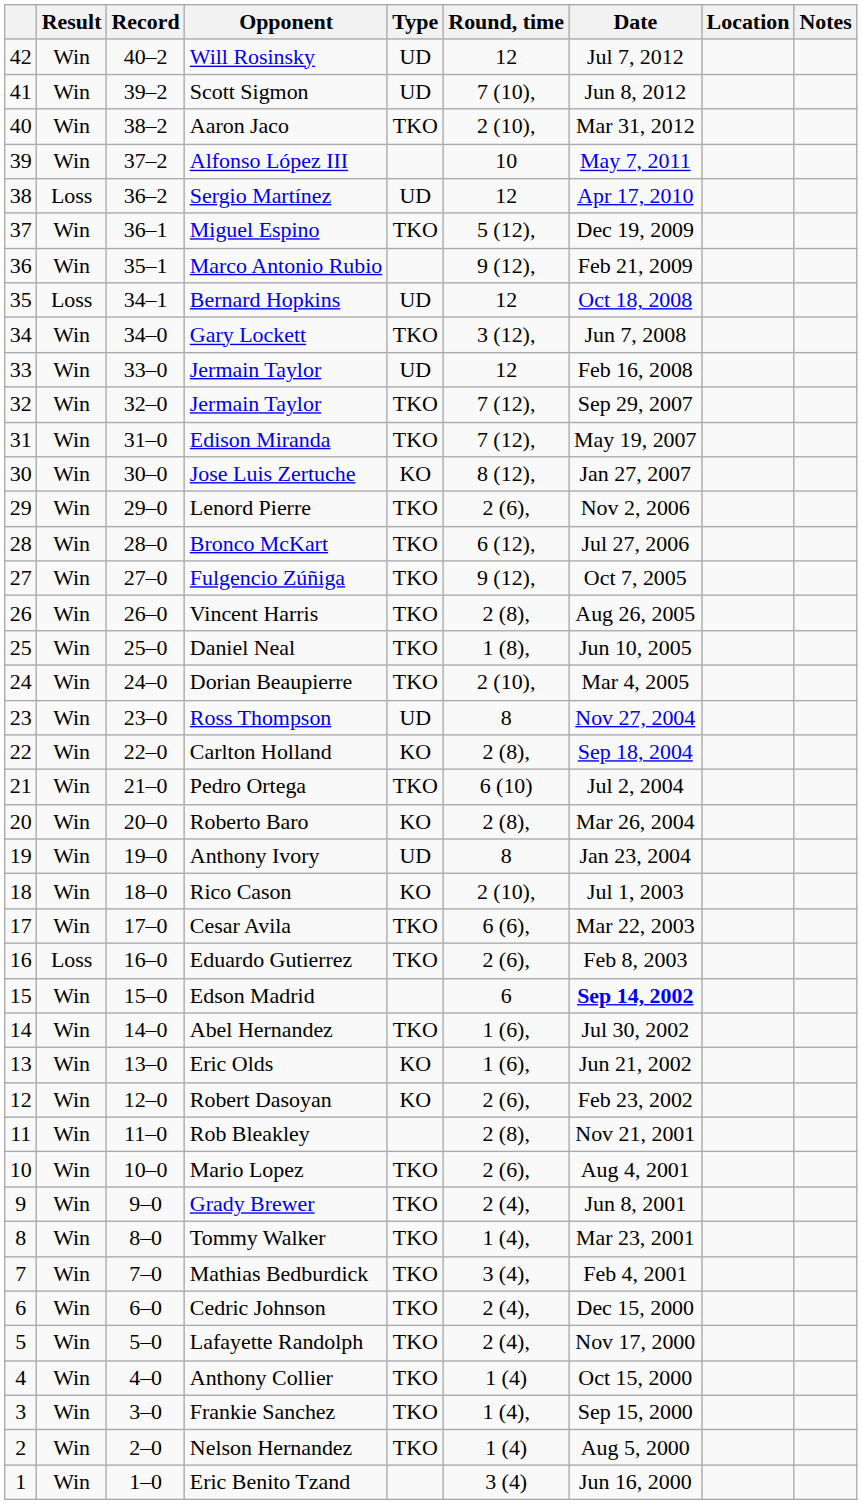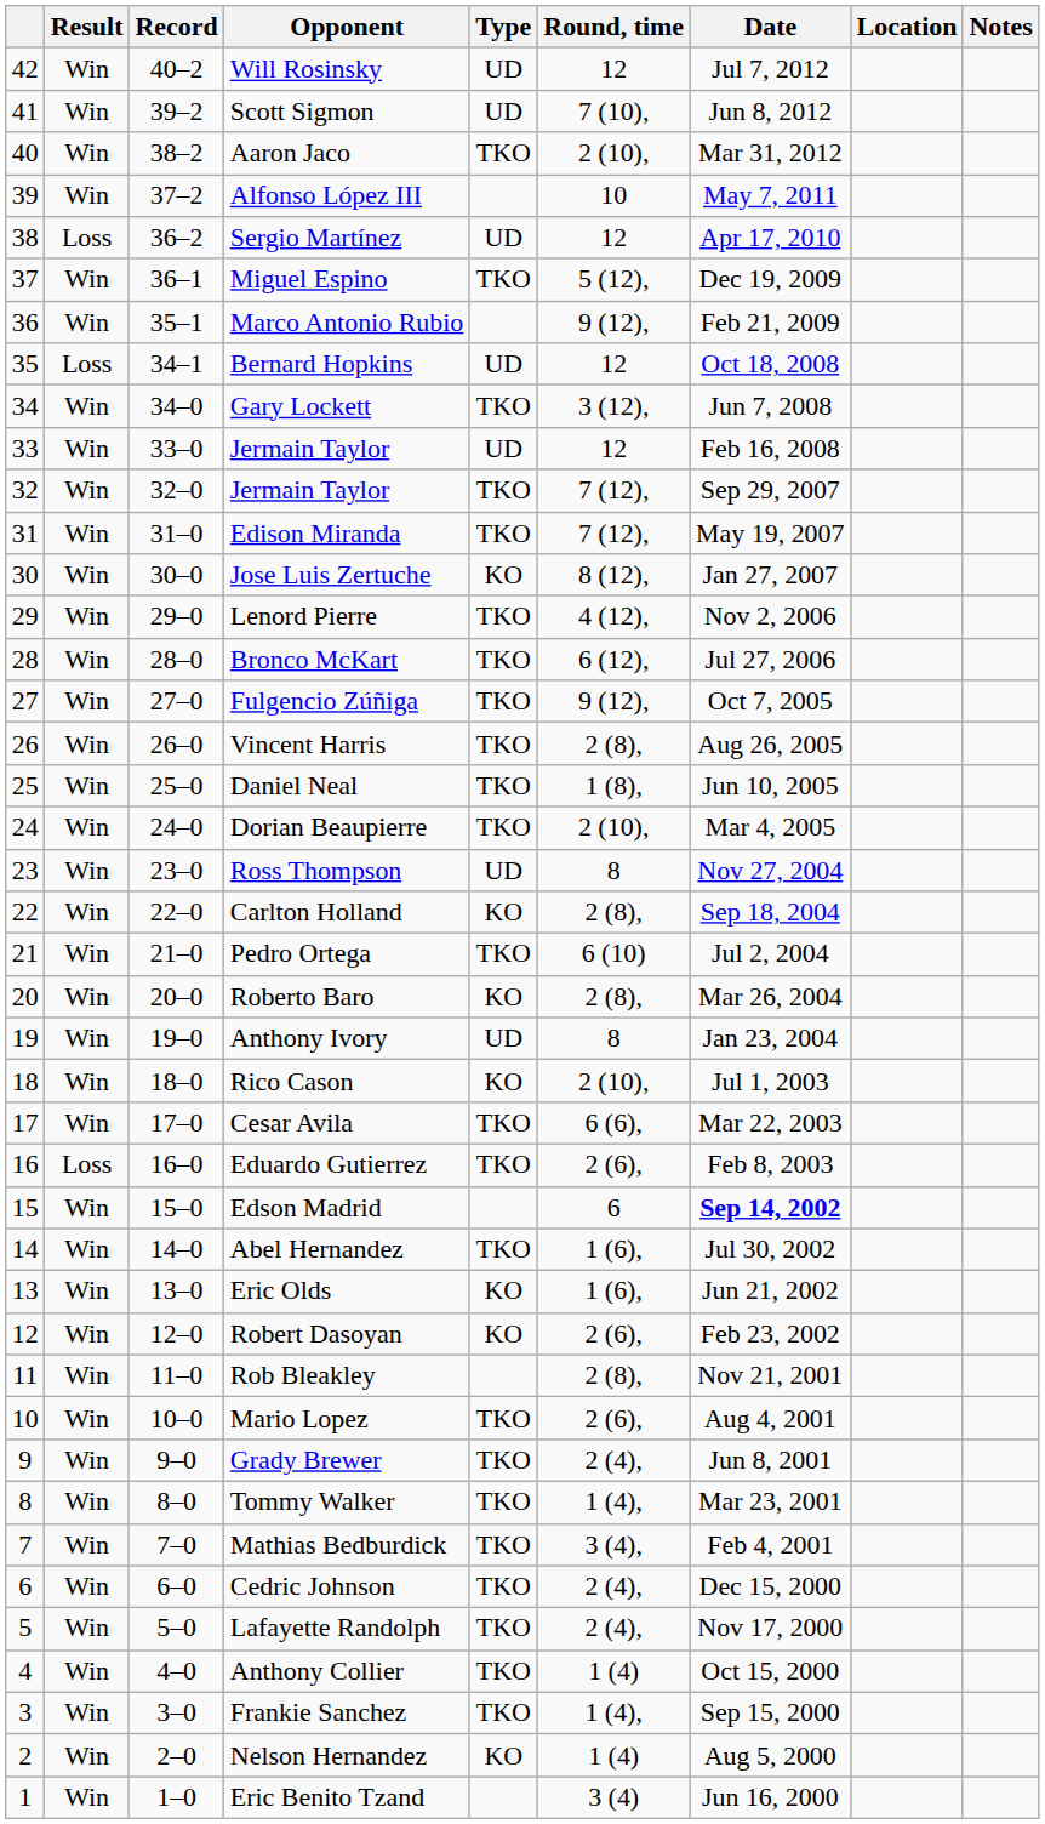 <table class="wikitable" style="text-align:center">
 <tr>
 <th></th>
 <th>Result</th>
 <th>Record</th>
 <th>Opponent</th>
 <th>Type</th>
 <th>Round, time</th>
 <th>Date</th>
 <th>Location</th>
 <th>Notes</th>
 </tr>
 <tr>
 <td>42</td>
 <td>Win</td>
 <td>40–2</td>
 <td style="text-align:left;"><a href='#'>Will Rosinsky</a></td>
 <td>UD</td>
 <td>12</td>
 <td>Jul 7, 2012</td>
 <td style="text-align:left;"></td>
 <td></td>
 </tr>
 <tr>
 <td>41</td>
 <td>Win</td>
 <td>39–2</td>
 <td style="text-align:left;">Scott Sigmon</td>
 <td>UD</td>
 <td>7 (10), </td>
 <td>Jun 8, 2012</td>
 <td style="text-align:left;"></td>
 <td></td>
 </tr>
 <tr>
 <td>40</td>
 <td>Win</td>
 <td>38–2</td>
 <td style="text-align:left;">Aaron Jaco</td>
 <td>TKO</td>
 <td>2 (10), </td>
 <td>Mar 31, 2012</td>
 <td style="text-align:left;"></td>
 <td></td>
 </tr>
 <tr>
 <td>39</td>
 <td>Win</td>
 <td>37–2</td>
 <td style="text-align:left;"><a href='#'>Alfonso López III</a></td>
 <td></td>
 <td>10</td>
 <td><a href='#'>May 7, 2011</a></td>
 <td style="text-align:left;"></td>
 <td></td>
 </tr>
 <tr>
 <td>38</td>
 <td>Loss</td>
 <td>36–2</td>
 <td style="text-align:left;"><a href='#'>Sergio Martínez</a></td>
 <td>UD</td>
 <td>12</td>
 <td><a href='#'>Apr 17, 2010</a></td>
 <td style="text-align:left;"></td>
 <td style="text-align:left;"></td>
 </tr>
 <tr>
 <td>37</td>
 <td>Win</td>
 <td>36–1</td>
 <td style="text-align:left;"><a href='#'>Miguel Espino</a></td>
 <td>TKO</td>
 <td>5 (12), </td>
 <td>Dec 19, 2009</td>
 <td style="text-align:left;"></td>
 <td style="text-align:left;"></td>
 </tr>
 <tr>
 <td>36</td>
 <td>Win</td>
 <td>35–1</td>
 <td style="text-align:left;"><a href='#'>Marco Antonio Rubio</a></td>
 <td></td>
 <td>9 (12), </td>
 <td>Feb 21, 2009</td>
 <td style="text-align:left;"></td>
 <td style="text-align:left;"></td>
 </tr>
 <tr>
 <td>35</td>
 <td>Loss</td>
 <td>34–1</td>
 <td style="text-align:left;"><a href='#'>Bernard Hopkins</a></td>
 <td>UD</td>
 <td>12</td>
 <td><a href='#'>Oct 18, 2008</a></td>
 <td style="text-align:left;"></td>
 <td></td>
 </tr>
 <tr>
 <td>34</td>
 <td>Win</td>
 <td>34–0</td>
 <td style="text-align:left;"><a href='#'>Gary Lockett</a></td>
 <td>TKO</td>
 <td>3 (12), </td>
 <td>Jun 7, 2008</td>
 <td style="text-align:left;"></td>
 <td style="text-align:left;"></td>
 </tr>
 <tr>
 <td>33</td>
 <td>Win</td>
 <td>33–0</td>
 <td style="text-align:left;"><a href='#'>Jermain Taylor</a></td>
 <td>UD</td>
 <td>12</td>
 <td>Feb 16, 2008</td>
 <td style="text-align:left;"></td>
 <td></td>
 </tr>
 <tr>
 <td>32</td>
 <td>Win</td>
 <td>32–0</td>
 <td style="text-align:left;"><a href='#'>Jermain Taylor</a></td>
 <td>TKO</td>
 <td>7 (12), </td>
 <td>Sep 29, 2007</td>
 <td style="text-align:left;"></td>
 <td style="text-align:left;"></td>
 </tr>
 <tr>
 <td>31</td>
 <td>Win</td>
 <td>31–0</td>
 <td style="text-align:left;"><a href='#'>Edison Miranda</a></td>
 <td>TKO</td>
 <td>7 (12), </td>
 <td>May 19, 2007</td>
 <td style="text-align:left;"></td>
 <td></td>
 </tr>
 <tr>
 <td>30</td>
 <td>Win</td>
 <td>30–0</td>
 <td style="text-align:left;"><a href='#'>Jose Luis Zertuche</a></td>
 <td>KO</td>
 <td>8 (12), </td>
 <td>Jan 27, 2007</td>
 <td style="text-align:left;"></td>
 <td style="text-align:left;"></td>
 </tr>
 <tr>
 <td>29</td>
 <td>Win</td>
 <td>29–0</td>
 <td style="text-align:left;">Lenord Pierre</td>
 <td>TKO</td>
-<td>2 (6), </td>
+<td>4 (12), </td>
 <td>Nov 2, 2006</td>
 <td style="text-align:left;"></td>
 <td></td>
 </tr>
 <tr>
 <td>28</td>
 <td>Win</td>
 <td>28–0</td>
 <td style="text-align:left;"><a href='#'>Bronco McKart</a></td>
 <td>TKO</td>
 <td>6 (12), </td>
 <td>Jul 27, 2006</td>
 <td style="text-align:left;"></td>
 <td style="text-align:left;"></td>
 </tr>
 <tr>
 <td>27</td>
 <td>Win</td>
 <td>27–0</td>
 <td style="text-align:left;"><a href='#'>Fulgencio Zúñiga</a></td>
 <td>TKO</td>
 <td>9 (12), </td>
 <td>Oct 7, 2005</td>
 <td style="text-align:left;"></td>
 <td style="text-align:left;"></td>
 </tr>
 <tr>
 <td>26</td>
 <td>Win</td>
 <td>26–0</td>
 <td style="text-align:left;">Vincent Harris</td>
 <td>TKO</td>
 <td>2 (8), </td>
 <td>Aug 26, 2005</td>
 <td style="text-align:left;"></td>
 <td></td>
 </tr>
 <tr>
 <td>25</td>
 <td>Win</td>
 <td>25–0</td>
 <td style="text-align:left;">Daniel Neal</td>
 <td>TKO</td>
 <td>1 (8), </td>
 <td>Jun 10, 2005</td>
 <td style="text-align:left;"></td>
 <td></td>
 </tr>
 <tr>
 <td>24</td>
 <td>Win</td>
 <td>24–0</td>
 <td style="text-align:left;">Dorian Beaupierre</td>
 <td>TKO</td>
 <td>2 (10), </td>
 <td>Mar 4, 2005</td>
 <td style="text-align:left;"></td>
 <td></td>
 </tr>
 <tr>
 <td>23</td>
 <td>Win</td>
 <td>23–0</td>
 <td style="text-align:left;"><a href='#'>Ross Thompson</a></td>
 <td>UD</td>
 <td>8</td>
 <td><a href='#'>Nov 27, 2004</a></td>
 <td style="text-align:left;"></td>
 <td></td>
 </tr>
 <tr>
 <td>22</td>
 <td>Win</td>
 <td>22–0</td>
 <td style="text-align:left;">Carlton Holland</td>
 <td>KO</td>
 <td>2 (8), </td>
 <td><a href='#'>Sep 18, 2004</a></td>
 <td style="text-align:left;"></td>
 <td></td>
 </tr>
 <tr>
 <td>21</td>
 <td>Win</td>
 <td>21–0</td>
 <td style="text-align:left;">Pedro Ortega</td>
 <td>TKO</td>
 <td>6 (10)</td>
 <td>Jul 2, 2004</td>
 <td style="text-align:left;"></td>
 <td></td>
 </tr>
 <tr>
 <td>20</td>
 <td>Win</td>
 <td>20–0</td>
 <td style="text-align:left;">Roberto Baro</td>
 <td>KO</td>
 <td>2 (8), </td>
 <td>Mar 26, 2004</td>
 <td style="text-align:left;"></td>
 <td></td>
 </tr>
 <tr>
 <td>19</td>
 <td>Win</td>
 <td>19–0</td>
 <td style="text-align:left;">Anthony Ivory</td>
 <td>UD</td>
 <td>8</td>
 <td>Jan 23, 2004</td>
 <td style="text-align:left;"></td>
 <td></td>
 </tr>
 <tr>
 <td>18</td>
 <td>Win</td>
 <td>18–0</td>
 <td style="text-align:left;">Rico Cason</td>
 <td>KO</td>
 <td>2 (10), </td>
 <td>Jul 1, 2003</td>
 <td style="text-align:left;"></td>
 <td></td>
 </tr>
 <tr>
 <td>17</td>
 <td>Win</td>
 <td>17–0</td>
 <td style="text-align:left;">Cesar Avila</td>
 <td>TKO</td>
 <td>6 (6), </td>
 <td>Mar 22, 2003</td>
 <td style="text-align:left;"></td>
 <td></td>
 </tr>
 <tr>
 <td>16</td>
 <td>Loss</td>
 <td>16–0</td>
 <td style="text-align:left;">Eduardo Gutierrez</td>
 <td>TKO</td>
 <td>2 (6), </td>
 <td>Feb 8, 2003</td>
 <td style="text-align:left;"></td>
 <td></td>
 </tr>
 <tr>
 <td>15</td>
 <td>Win</td>
 <td>15–0</td>
 <td style="text-align:left;">Edson Madrid</td>
 <td></td>
 <td>6</td>
 <td><strong><a href='#'>Sep 14, 2002</a></strong></td>
 <td style="text-align:left;"></td>
 <td></td>
 </tr>
 <tr>
 <td>14</td>
 <td>Win</td>
 <td>14–0</td>
 <td style="text-align:left;">Abel Hernandez</td>
 <td>TKO</td>
 <td>1 (6), </td>
 <td>Jul 30, 2002</td>
 <td style="text-align:left;"></td>
 <td></td>
 </tr>
 <tr>
 <td>13</td>
 <td>Win</td>
 <td>13–0</td>
 <td style="text-align:left;">Eric Olds</td>
 <td>KO</td>
 <td>1 (6), </td>
 <td>Jun 21, 2002</td>
 <td style="text-align:left;"></td>
 <td></td>
 </tr>
 <tr>
 <td>12</td>
 <td>Win</td>
 <td>12–0</td>
 <td style="text-align:left;">Robert Dasoyan</td>
 <td>KO</td>
 <td>2 (6), </td>
 <td>Feb 23, 2002</td>
 <td style="text-align:left;"></td>
 <td></td>
 </tr>
 <tr>
 <td>11</td>
 <td>Win</td>
 <td>11–0</td>
 <td style="text-align:left;">Rob Bleakley</td>
 <td></td>
 <td>2 (8), </td>
 <td>Nov 21, 2001</td>
 <td style="text-align:left;"></td>
 <td></td>
 </tr>
 <tr>
 <td>10</td>
 <td>Win</td>
 <td>10–0</td>
 <td style="text-align:left;">Mario Lopez</td>
 <td>TKO</td>
 <td>2 (6), </td>
 <td>Aug 4, 2001</td>
 <td style="text-align:left;"></td>
 <td></td>
 </tr>
 <tr>
 <td>9</td>
 <td>Win</td>
 <td>9–0</td>
 <td style="text-align:left;"><a href='#'>Grady Brewer</a></td>
 <td>TKO</td>
 <td>2 (4), </td>
 <td>Jun 8, 2001</td>
 <td style="text-align:left;"></td>
 <td></td>
 </tr>
 <tr>
 <td>8</td>
 <td>Win</td>
 <td>8–0</td>
 <td style="text-align:left;">Tommy Walker</td>
 <td>TKO</td>
 <td>1 (4), </td>
 <td>Mar 23, 2001</td>
 <td style="text-align:left;"></td>
 <td></td>
 </tr>
 <tr>
 <td>7</td>
 <td>Win</td>
 <td>7–0</td>
 <td style="text-align:left;">Mathias Bedburdick</td>
 <td>TKO</td>
 <td>3 (4), </td>
 <td>Feb 4, 2001</td>
 <td style="text-align:left;"></td>
 <td></td>
 </tr>
 <tr>
 <td>6</td>
 <td>Win</td>
 <td>6–0</td>
 <td style="text-align:left;">Cedric Johnson</td>
 <td>TKO</td>
 <td>2 (4), </td>
 <td>Dec 15, 2000</td>
 <td style="text-align:left;"></td>
 <td></td>
 </tr>
 <tr>
 <td>5</td>
 <td>Win</td>
 <td>5–0</td>
 <td style="text-align:left;">Lafayette Randolph</td>
 <td>TKO</td>
 <td>2 (4), </td>
 <td>Nov 17, 2000</td>
 <td style="text-align:left;"></td>
 <td></td>
 </tr>
 <tr>
 <td>4</td>
 <td>Win</td>
 <td>4–0</td>
 <td style="text-align:left;">Anthony Collier</td>
 <td>TKO</td>
 <td>1 (4)</td>
 <td>Oct 15, 2000</td>
 <td style="text-align:left;"></td>
 <td></td>
 </tr>
 <tr>
 <td>3</td>
 <td>Win</td>
 <td>3–0</td>
 <td style="text-align:left;">Frankie Sanchez</td>
 <td>TKO</td>
 <td>1 (4), </td>
 <td>Sep 15, 2000</td>
 <td style="text-align:left;"></td>
 <td></td>
 </tr>
 <tr>
 <td>2</td>
 <td>Win</td>
 <td>2–0</td>
 <td style="text-align:left;">Nelson Hernandez</td>
-<td>TKO</td>
+<td>KO</td>
 <td>1 (4)</td>
 <td>Aug 5, 2000</td>
 <td style="text-align:left;"></td>
 <td></td>
 </tr>
 <tr>
 <td>1</td>
 <td>Win</td>
 <td>1–0</td>
 <td style="text-align:left;">Eric Benito Tzand</td>
 <td></td>
 <td>3 (4)</td>
 <td>Jun 16, 2000</td>
 <td style="text-align:left;"></td>
 <td></td>
 </tr>
 </table>
